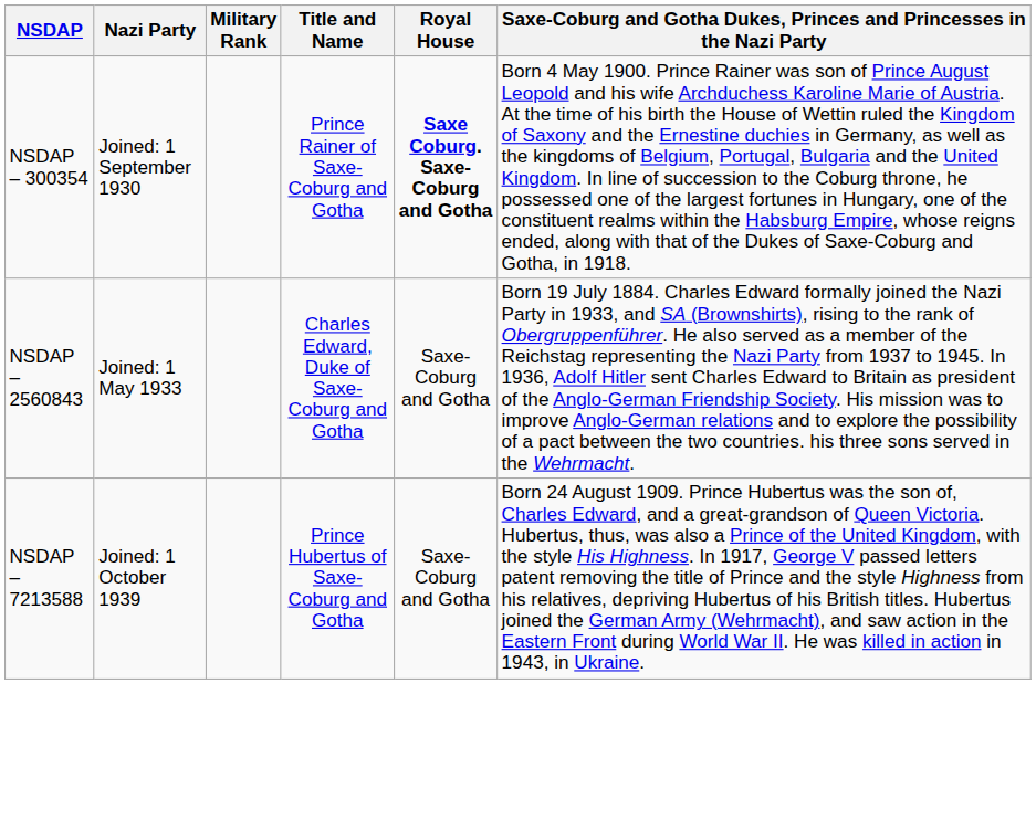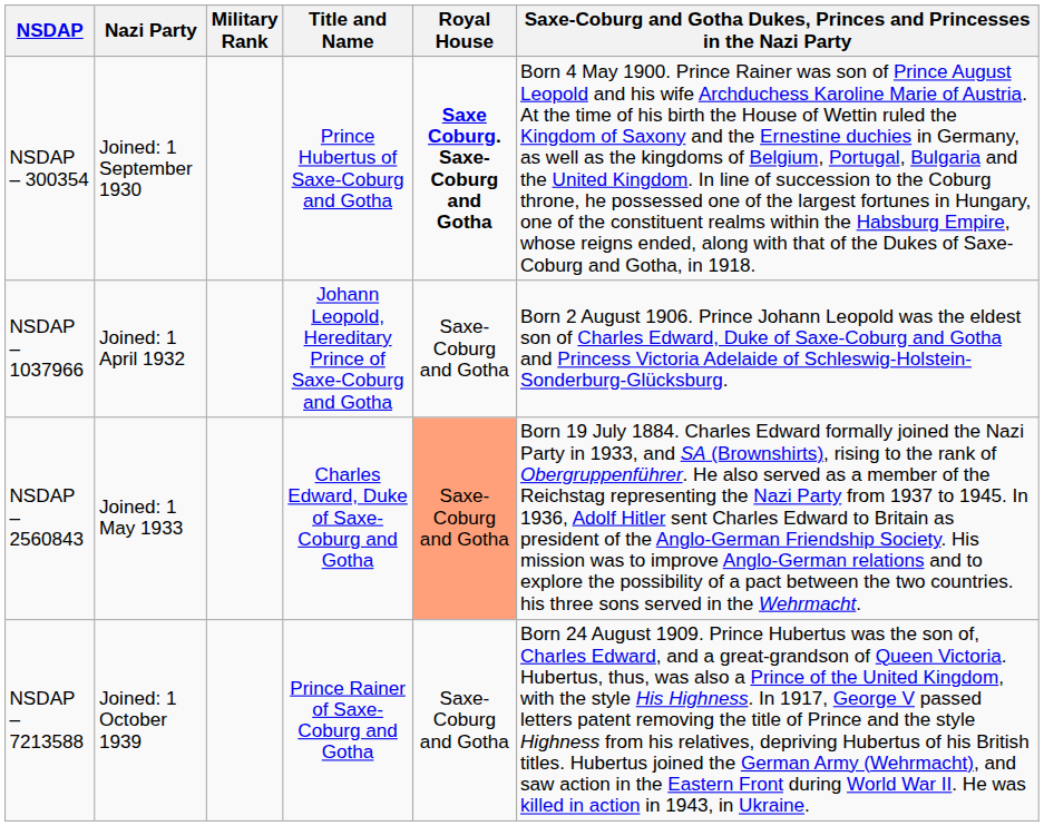 <table class="wikitable">
 <tr>
 <th><a href='#'>NSDAP</a></th>
 <th>Nazi Party</th>
 <th>Military<br>Rank</th>
 <th>Title and<br>Name</th>
 <th>Royal<br>House</th>
 <th>Saxe-Coburg and Gotha Dukes, Princes and Princesses in the Nazi Party</th>
 </tr>
 <tr>
 <td>NSDAP – 300354</td>
 <td>Joined: 1 September 1930</td>
 <td></td>
-<td align="center"><a href='#'>Prince Rainer of Saxe-Coburg and Gotha</a></td>
+<td align="center"><a href='#'>Prince Hubertus of Saxe-Coburg and Gotha</a></td>
 <td align="center"><strong> <a href='#'>Saxe Coburg</a>. Saxe-Coburg and Gotha</strong></td>
 <td>Born 4 May 1900. Prince Rainer was son of <a href='#'>Prince August Leopold</a> and his wife <a href='#'>Archduchess Karoline Marie of Austria</a>. At the time of his birth the House of Wettin ruled the <a href='#'>Kingdom of Saxony</a> and the <a href='#'>Ernestine duchies</a> in Germany, as well as the kingdoms of <a href='#'>Belgium</a>, <a href='#'>Portugal</a>, <a href='#'>Bulgaria</a> and the <a href='#'>United Kingdom</a>. In line of succession to the Coburg throne, he possessed one of the largest fortunes in Hungary, one of the constituent realms within the <a href='#'>Habsburg Empire</a>, whose reigns ended, along with that of the Dukes of Saxe-Coburg and Gotha, in 1918.</td>
+</tr>
+<tr>
+<td>NSDAP – 1037966</td>
+<td>Joined: 1 April 1932</td>
+<td></td>
+<td align="center"><a href='#'>Johann Leopold, Hereditary Prince of Saxe-Coburg and Gotha</a></td>
+<td align="center"> Saxe-Coburg and Gotha</td>
+<td> Born 2 August 1906. Prince Johann Leopold was the eldest son of <a href='#'>Charles Edward, Duke of Saxe-Coburg and Gotha</a> and <a href='#'>Princess Victoria Adelaide of Schleswig-Holstein-Sonderburg-Glücksburg</a>.</td>
 </tr>
 <tr>
 <td>NSDAP – 2560843</td>
 <td>Joined: 1 May 1933</td>
 <td><br><br></td>
 <td align="center"><a href='#'>Charles Edward, Duke of Saxe-Coburg and Gotha</a></td>
-<td align="center"> Saxe-Coburg and Gotha</td>
+<td align="center" style="background: lightsalmon;"> Saxe-Coburg and Gotha</td>
 <td> Born 19 July 1884. Charles Edward formally joined the Nazi Party in 1933, and <a href='#'><em>SA</em> (Brownshirts)</a>, rising to the rank of <em><a href='#'>Obergruppenführer</a></em>. He also served as a member of the Reichstag representing the <a href='#'>Nazi Party</a> from 1937 to 1945. In 1936, <a href='#'>Adolf Hitler</a> sent Charles Edward to Britain as president of the <a href='#'>Anglo-German Friendship Society</a>. His mission was to improve <a href='#'>Anglo-German relations</a> and to explore the possibility of a pact between the two countries. his three sons served in the <em><a href='#'>Wehrmacht</a></em>.</td>
 </tr>
 <tr>
 <td>NSDAP – 7213588</td>
 <td>Joined: 1 October 1939</td>
 <td></td>
-<td align="center"><a href='#'>Prince Hubertus of Saxe-Coburg and Gotha</a></td>
+<td align="center"><a href='#'>Prince Rainer of Saxe-Coburg and Gotha</a></td>
 <td align="center"> Saxe-Coburg and Gotha</td>
 <td> Born 24 August 1909. Prince Hubertus was the son of, <a href='#'>Charles Edward</a>, and a great-grandson of <a href='#'>Queen Victoria</a>. Hubertus, thus, was also a <a href='#'>Prince of the United Kingdom</a>, with the style <em><a href='#'>His Highness</a></em>. In 1917, <a href='#'>George V</a> passed letters patent removing the title of Prince and the style <em>Highness</em> from his relatives, depriving Hubertus of his British titles. Hubertus joined the <a href='#'>German Army (Wehrmacht)</a>, and saw action in the <a href='#'>Eastern Front</a> during <a href='#'>World War II</a>. He was <a href='#'>killed in action</a> in 1943, in <a href='#'>Ukraine</a>.</td>
 </tr>
 </table>
